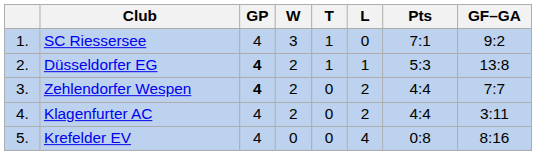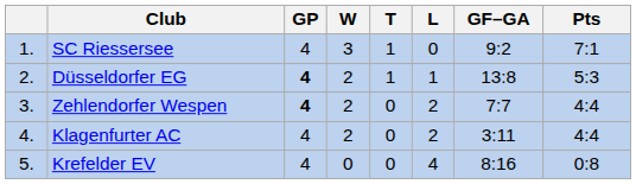 <table class="wikitable">
 <tr>
 <th width="30"></th>
 <th width="200">Club</th>
 <th width="30">GP</th>
 <th width="30">W</th>
 <th width="30">T</th>
 <th width="30">L</th>
+<th width="70">GF–GA</th>
 <th width="70">Pts</th>
-<th width="70">GF–GA</th>
 </tr>
 <tr bgcolor="#BCD2EE" align="center">
 <td>1.</td>
 <td align="left"><a href='#'>SC Riessersee</a></td>
 <td>4</td>
 <td>3</td>
 <td>1</td>
 <td>0</td>
+<td>9:2</td>
 <td>7:1</td>
-<td>9:2</td>
 </tr>
 <tr bgcolor=#BCD2EE align="center">
 <td>2.</td>
 <td align="left"><a href='#'>Düsseldorfer EG</a></td>
 <td><strong>4</strong></td>
 <td>2</td>
 <td>1</td>
 <td>1</td>
+<td>13:8</td>
 <td>5:3</td>
-<td>13:8</td>
 </tr>
 <tr bgcolor=#BCD2EE align="center">
 <td>3.</td>
 <td align="left"><a href='#'>Zehlendorfer Wespen</a></td>
 <td><strong>4</strong></td>
 <td>2</td>
 <td>0</td>
 <td>2</td>
+<td>7:7</td>
 <td>4:4</td>
-<td>7:7</td>
 </tr>
 <tr bgcolor=#BCD2EE align="center">
 <td>4.</td>
 <td align="left"><a href='#'>Klagenfurter AC</a></td>
 <td>4</td>
 <td>2</td>
 <td>0</td>
 <td>2</td>
+<td>3:11</td>
 <td>4:4</td>
-<td>3:11</td>
 </tr>
 <tr bgcolor=#BCD2EE align="center">
 <td>5.</td>
 <td align="left"><a href='#'>Krefelder EV</a></td>
 <td>4</td>
 <td>0</td>
 <td>0</td>
 <td>4</td>
+<td>8:16</td>
 <td>0:8</td>
-<td>8:16</td>
 </tr>
 </table>
